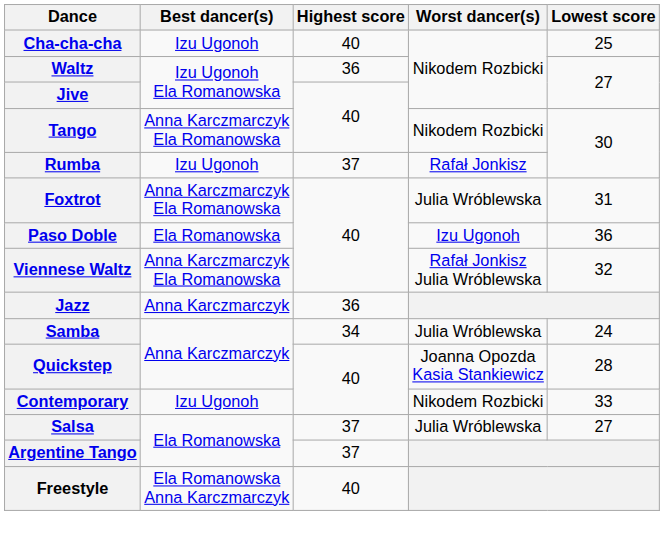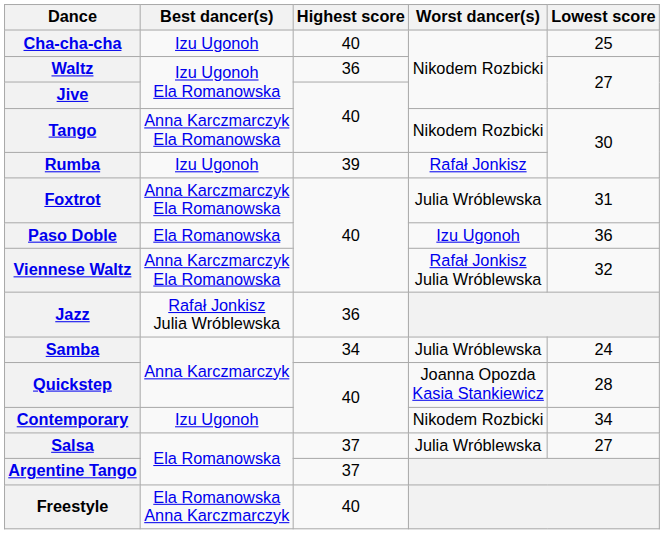 <table class="wikitable sortable" style="text-align:center;">
 <tr>
 <th>Dance</th>
 <th>Best dancer(s)</th>
 <th>Highest score</th>
 <th>Worst dancer(s)</th>
 <th>Lowest score</th>
 </tr>
 <tr>
 <th><a href='#'>Cha-cha-cha</a></th>
 <td><a href='#'>Izu Ugonoh</a></td>
 <td>40</td>
 <td rowspan="3">Nikodem Rozbicki</td>
 <td>25</td>
 </tr>
 <tr>
 <th><a href='#'>Waltz</a></th>
 <td rowspan="2"><a href='#'>Izu Ugonoh</a><br><a href='#'>Ela Romanowska</a></td>
 <td>36</td>
 <td rowspan="2">27</td>
 </tr>
 <tr>
 <th><a href='#'>Jive</a></th>
 <td rowspan="2">40</td>
 </tr>
 <tr>
 <th><a href='#'>Tango</a></th>
 <td><a href='#'>Anna Karczmarczyk</a><br><a href='#'>Ela Romanowska</a></td>
 <td>Nikodem Rozbicki</td>
 <td rowspan="2">30</td>
 </tr>
 <tr>
 <th><a href='#'>Rumba</a></th>
 <td><a href='#'>Izu Ugonoh</a></td>
-<td>37</td>
+<td>39</td>
 <td><a href='#'>Rafał Jonkisz</a></td>
 </tr>
 <tr>
 <th><a href='#'>Foxtrot</a></th>
 <td><a href='#'>Anna Karczmarczyk</a><br><a href='#'>Ela Romanowska</a></td>
 <td rowspan="3">40</td>
 <td>Julia Wróblewska</td>
 <td>31</td>
 </tr>
 <tr>
 <th><a href='#'>Paso Doble</a></th>
 <td><a href='#'>Ela Romanowska</a></td>
 <td><a href='#'>Izu Ugonoh</a></td>
 <td>36</td>
 </tr>
 <tr>
 <th><a href='#'>Viennese Waltz</a></th>
 <td><a href='#'>Anna Karczmarczyk</a><br><a href='#'>Ela Romanowska</a></td>
 <td><a href='#'>Rafał Jonkisz</a><br>Julia Wróblewska</td>
 <td>32</td>
 </tr>
 <tr>
 <th><a href='#'>Jazz</a></th>
-<td><a href='#'>Anna Karczmarczyk</a></td>
+<td><a href='#'>Rafał Jonkisz</a><br>Julia Wróblewska</td>
 <td>36</td>
 <th colspan="2"></th>
 </tr>
 <tr>
 <th><a href='#'>Samba</a></th>
 <td rowspan="2"><a href='#'>Anna Karczmarczyk</a></td>
 <td>34</td>
 <td>Julia Wróblewska</td>
 <td>24</td>
 </tr>
 <tr>
 <th><a href='#'>Quickstep</a></th>
 <td rowspan="2">40</td>
 <td>Joanna Opozda<br><a href='#'>Kasia Stankiewicz</a></td>
 <td>28</td>
 </tr>
 <tr>
 <th><a href='#'>Contemporary</a></th>
 <td><a href='#'>Izu Ugonoh</a></td>
 <td>Nikodem Rozbicki</td>
-<td>33</td>
+<td>34</td>
 </tr>
 <tr>
 <th><a href='#'>Salsa</a></th>
 <td rowspan="2"><a href='#'>Ela Romanowska</a></td>
 <td>37</td>
 <td>Julia Wróblewska</td>
 <td>27</td>
 </tr>
 <tr>
 <th><a href='#'>Argentine Tango</a></th>
 <td>37</td>
 <th colspan="2"></th>
 </tr>
 <tr>
 <th>Freestyle</th>
 <td><a href='#'>Ela Romanowska</a><br><a href='#'>Anna Karczmarczyk</a></td>
 <td>40</td>
 <th colspan="2"></th>
 </tr>
 </table>
